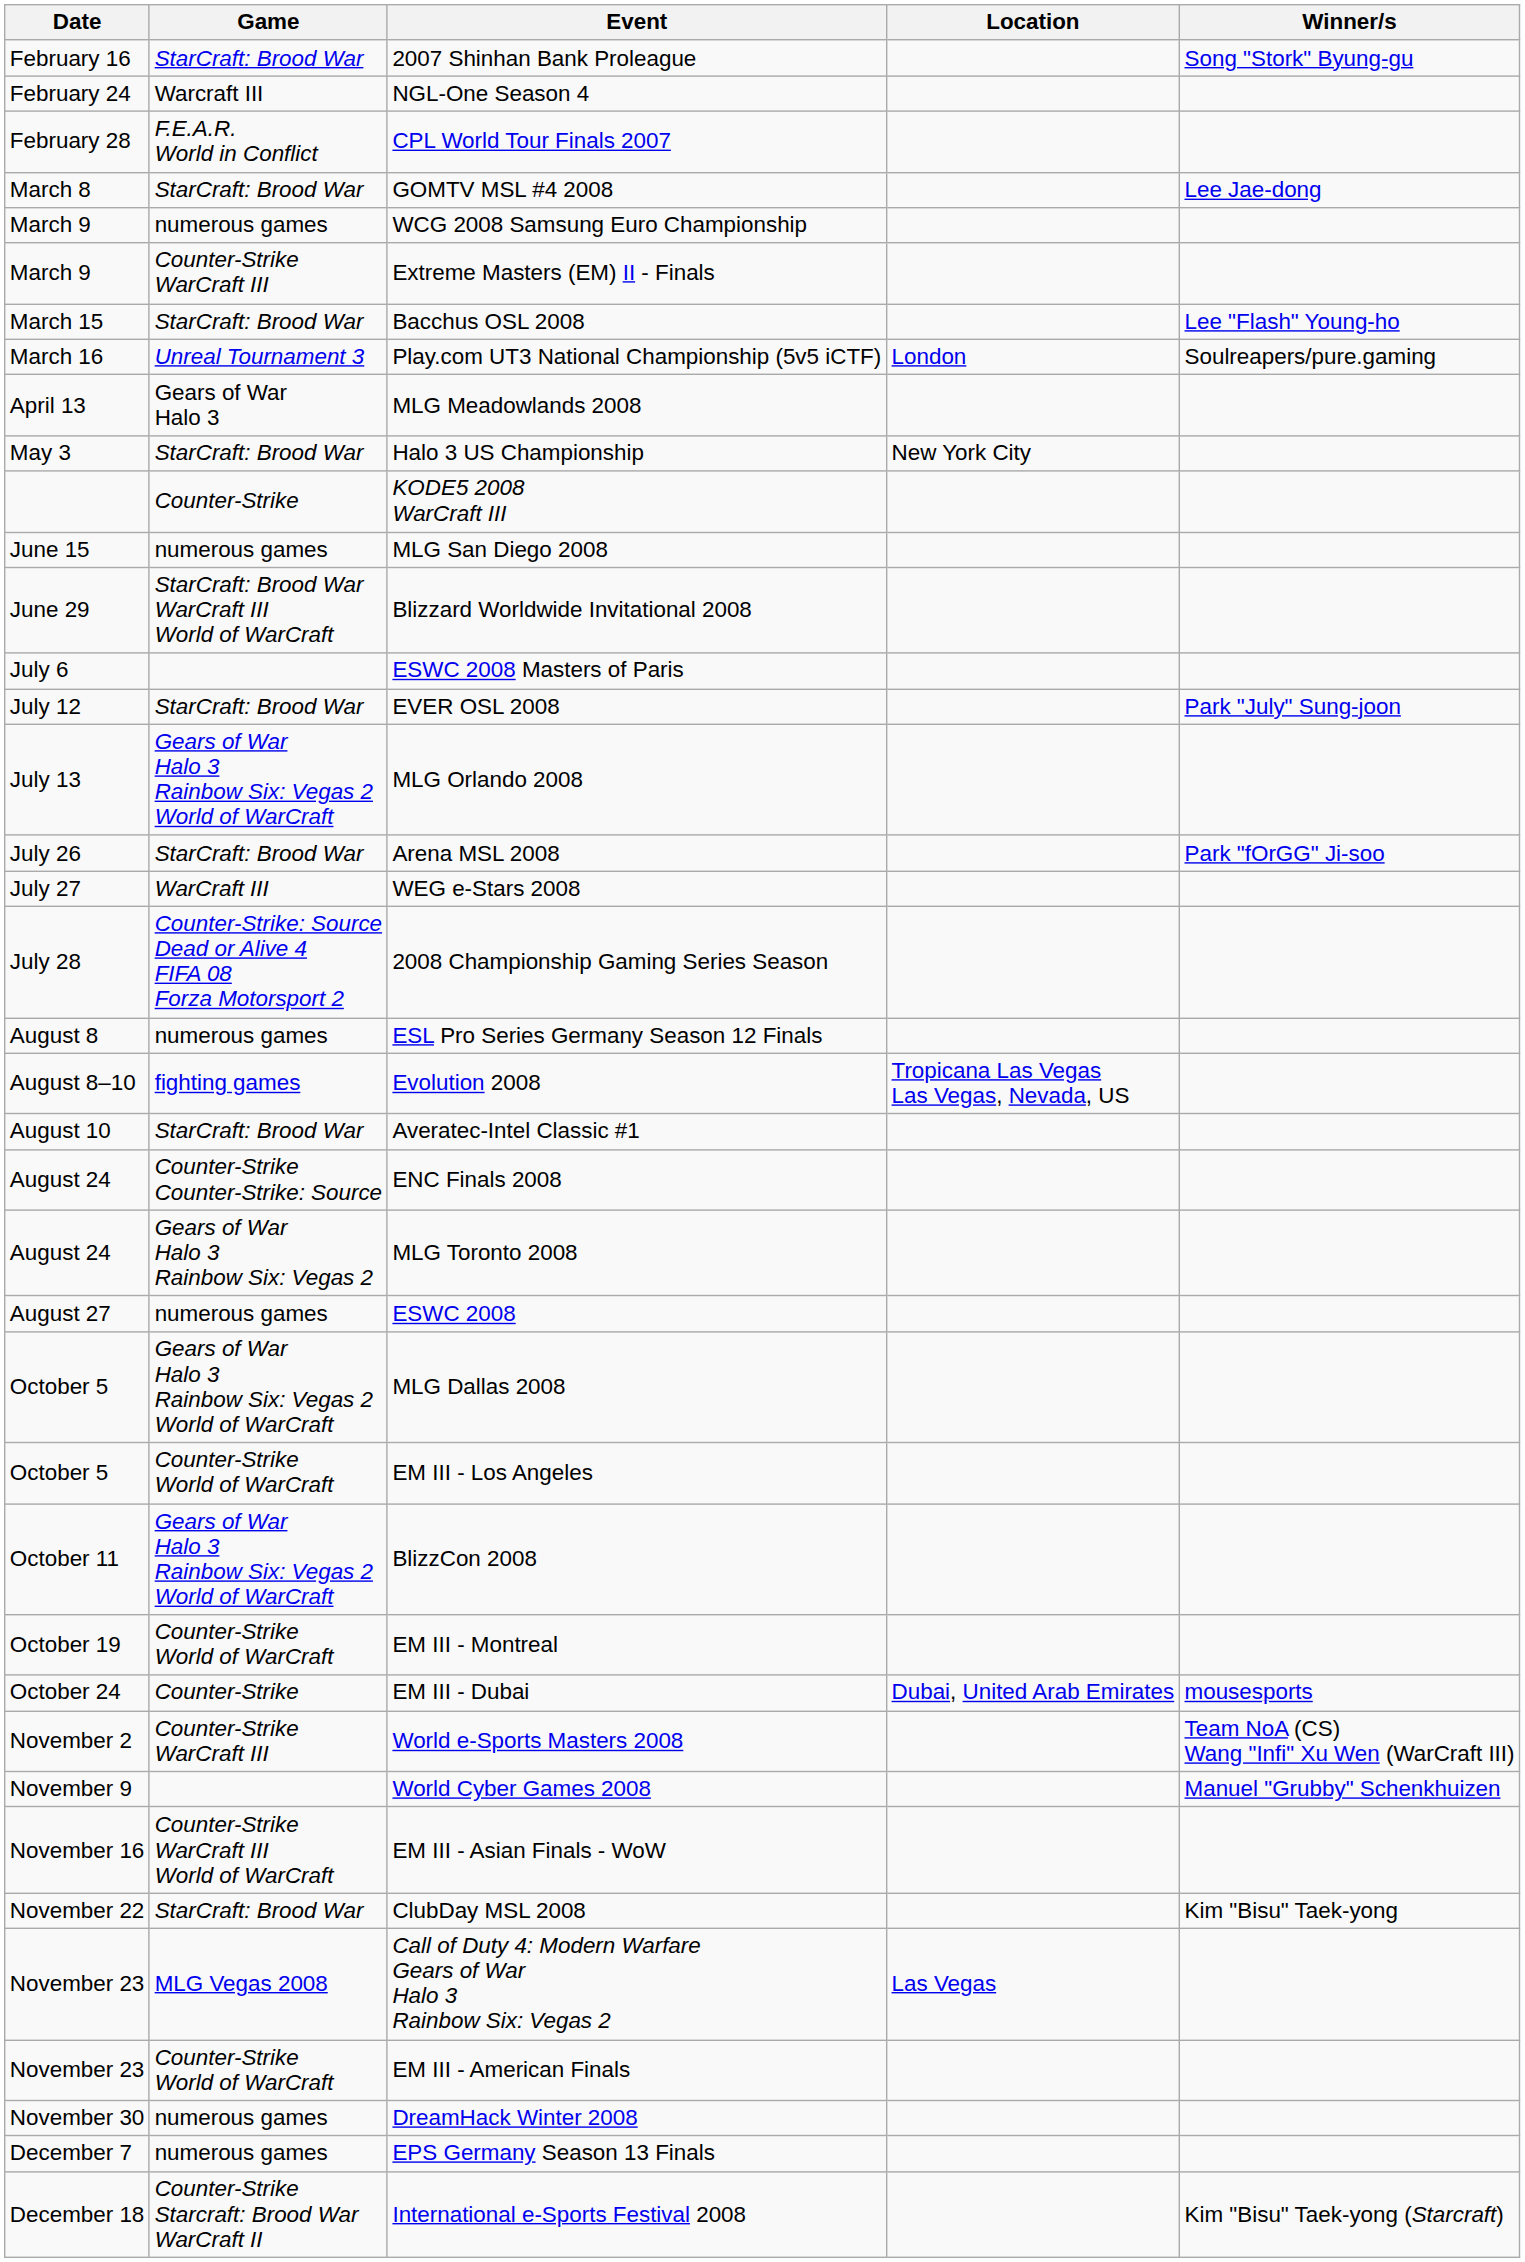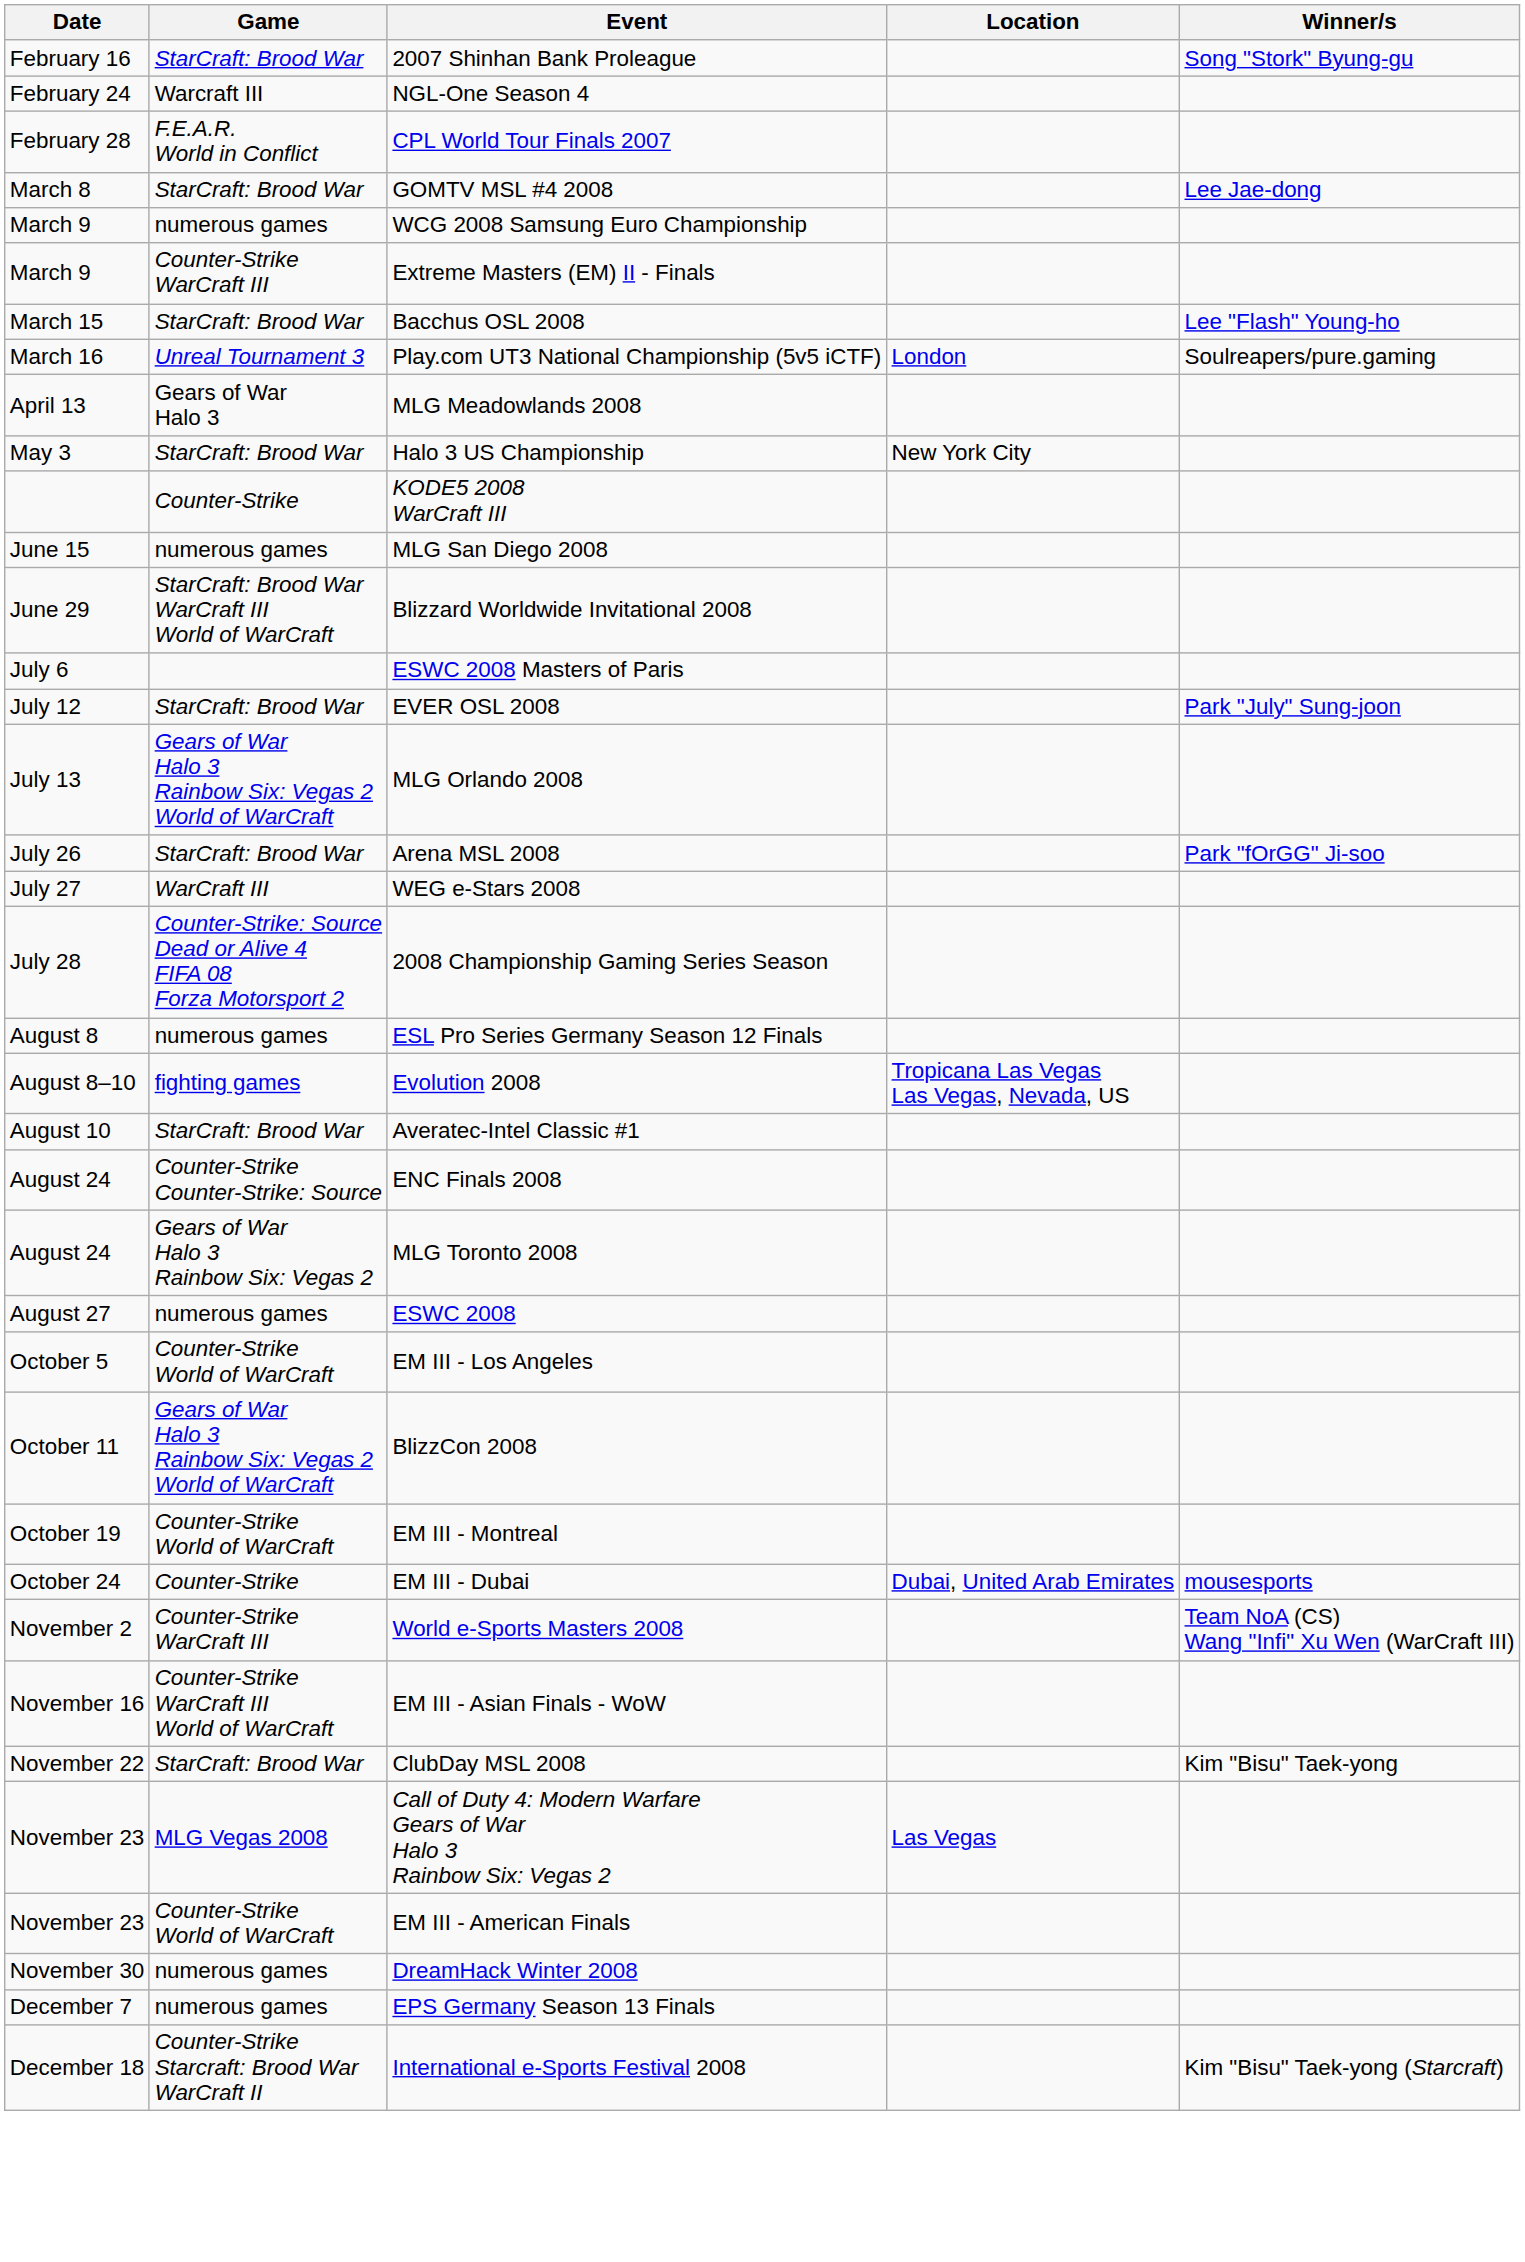 <table class="wikitable sortable">
 <tr>
 <th>Date</th>
 <th>Game</th>
 <th>Event</th>
 <th>Location</th>
 <th>Winner/s</th>
 </tr>
 <tr>
 <td>February 16</td>
 <td><em><a href='#'>StarCraft: Brood War</a></em></td>
 <td>2007 Shinhan Bank Proleague</td>
 <td></td>
 <td><a href='#'>Song "Stork" Byung-gu</a></td>
 </tr>
 <tr>
 <td>February 24</td>
 <td>Warcraft III</td>
 <td>NGL-One Season 4</td>
 <td></td>
 <td></td>
 </tr>
 <tr>
 <td>February 28</td>
 <td><em>F.E.A.R.</em> <br> <em>World in Conflict</em></td>
 <td><a href='#'>CPL World Tour Finals 2007</a></td>
 <td></td>
 <td></td>
 </tr>
 <tr>
 <td>March 8</td>
 <td><em>StarCraft: Brood War</em></td>
 <td>GOMTV MSL #4 2008</td>
 <td></td>
 <td><a href='#'>Lee Jae-dong</a></td>
 </tr>
 <tr>
 <td>March 9</td>
 <td>numerous games</td>
 <td>WCG 2008 Samsung Euro Championship</td>
 <td></td>
 <td></td>
 </tr>
 <tr>
 <td>March 9</td>
 <td><em>Counter-Strike</em> <br> <em>WarCraft III</em></td>
 <td>Extreme Masters (EM) <a href='#'>II</a> - Finals</td>
 <td></td>
 <td></td>
 </tr>
 <tr>
 <td>March 15</td>
 <td><em>StarCraft: Brood War</em></td>
 <td>Bacchus OSL 2008</td>
 <td></td>
 <td><a href='#'>Lee "Flash" Young-ho</a></td>
 </tr>
 <tr>
 <td>March 16</td>
 <td><em><a href='#'>Unreal Tournament 3</a></em></td>
 <td>Play.com UT3 National Championship (5v5 iCTF)</td>
 <td><a href='#'>London</a></td>
 <td>Soulreapers/pure.gaming</td>
 </tr>
 <tr>
 <td>April 13</td>
 <td>Gears of War <br> Halo 3</td>
 <td>MLG Meadowlands 2008</td>
 <td></td>
 <td></td>
 </tr>
 <tr>
 <td>May 3</td>
 <td><em>StarCraft: Brood War</em></td>
 <td>Halo 3 US Championship</td>
 <td>New York City</td>
 <td></td>
 </tr>
 <tr>
 <td></td>
 <td><em>Counter-Strike</em></td>
 <td><em>KODE5 2008</em> <br> <em>WarCraft III</em></td>
 <td></td>
 <td></td>
 </tr>
 <tr>
 <td>June 15</td>
 <td>numerous games</td>
 <td>MLG San Diego 2008</td>
 <td></td>
 <td></td>
 </tr>
 <tr>
 <td>June 29</td>
 <td><em>StarCraft: Brood War</em> <br> <em>WarCraft III</em> <br> <em>World of WarCraft</em></td>
 <td>Blizzard Worldwide Invitational 2008</td>
 <td></td>
 <td></td>
 </tr>
 <tr>
 <td>July 6</td>
 <td></td>
 <td><a href='#'>ESWC 2008</a> Masters of Paris</td>
 <td></td>
 <td></td>
 </tr>
 <tr>
 <td>July 12</td>
 <td><em>StarCraft: Brood War</em></td>
 <td>EVER OSL 2008</td>
 <td></td>
 <td><a href='#'>Park "July" Sung-joon</a></td>
 </tr>
 <tr>
 <td>July 13</td>
 <td><em><a href='#'>Gears of War</a></em> <br> <em><a href='#'>Halo 3</a></em> <br> <em><a href='#'>Rainbow Six: Vegas 2</a></em> <br> <em><a href='#'>World of WarCraft</a></em></td>
 <td>MLG Orlando 2008</td>
 <td></td>
 <td></td>
 </tr>
 <tr>
 <td>July 26</td>
 <td><em>StarCraft: Brood War</em></td>
 <td>Arena MSL 2008</td>
 <td></td>
 <td><a href='#'>Park "fOrGG" Ji-soo</a></td>
 </tr>
 <tr>
 <td>July 27</td>
 <td><em>WarCraft III</em></td>
 <td>WEG e-Stars 2008</td>
 <td></td>
 <td></td>
 </tr>
 <tr>
 <td>July 28</td>
 <td><em><a href='#'>Counter-Strike: Source</a></em> <br> <em><a href='#'>Dead or Alive 4</a></em> <br> <em><a href='#'>FIFA 08</a></em> <br> <em><a href='#'>Forza Motorsport 2</a></em></td>
 <td>2008 Championship Gaming Series Season</td>
 <td></td>
 <td></td>
 </tr>
 <tr>
 <td>August 8</td>
 <td>numerous games</td>
 <td><a href='#'>ESL</a> Pro Series Germany Season 12 Finals</td>
 <td></td>
 <td></td>
 </tr>
 <tr>
 <td>August 8–10</td>
 <td><a href='#'>fighting games</a></td>
 <td><a href='#'>Evolution</a> 2008</td>
 <td><a href='#'>Tropicana Las Vegas</a><br><a href='#'>Las Vegas</a>, <a href='#'>Nevada</a>, US</td>
 <td></td>
 </tr>
 <tr>
 <td>August 10</td>
 <td><em>StarCraft: Brood War</em></td>
 <td>Averatec-Intel Classic #1</td>
 <td></td>
 <td></td>
 </tr>
 <tr>
 <td>August 24</td>
 <td><em>Counter-Strike</em> <br> <em>Counter-Strike: Source</em></td>
 <td>ENC Finals 2008</td>
 <td></td>
 <td></td>
 </tr>
 <tr>
 <td>August 24</td>
 <td><em>Gears of War</em> <br> <em>Halo 3</em> <br> <em>Rainbow Six: Vegas 2</em></td>
 <td>MLG Toronto 2008</td>
 <td></td>
 <td></td>
 </tr>
 <tr>
 <td>August 27</td>
 <td>numerous games</td>
 <td><a href='#'>ESWC 2008</a></td>
 <td></td>
 <td></td>
 </tr>
 <tr>
 <td>October 5</td>
-<td><em>Gears of War</em> <br> <em>Halo 3</em> <br> <em>Rainbow Six: Vegas 2</em> <br> <em>World of WarCraft</em></td>
-<td>MLG Dallas 2008</td>
-<td></td>
-<td></td>
-</tr>
-<tr>
-<td>October 5</td>
 <td><em>Counter-Strike</em> <br> <em>World of WarCraft</em></td>
 <td>EM III - Los Angeles</td>
 <td></td>
 <td></td>
 </tr>
 <tr>
 <td>October 11</td>
 <td><em><a href='#'>Gears of War</a></em> <br> <em><a href='#'>Halo 3</a></em> <br> <em><a href='#'>Rainbow Six: Vegas 2</a></em> <br> <em><a href='#'>World of WarCraft</a></em></td>
 <td>BlizzCon 2008</td>
 <td></td>
 <td></td>
 </tr>
 <tr>
 <td>October 19</td>
 <td><em>Counter-Strike</em> <br> <em>World of WarCraft</em></td>
 <td>EM III - Montreal</td>
 <td></td>
 <td></td>
 </tr>
 <tr>
 <td>October 24</td>
 <td><em>Counter-Strike</em></td>
 <td>EM III - Dubai</td>
 <td><a href='#'>Dubai</a>, <a href='#'>United Arab Emirates</a></td>
 <td><a href='#'>mousesports</a></td>
 </tr>
 <tr>
 <td>November 2</td>
 <td><em>Counter-Strike</em> <br> <em>WarCraft III</em></td>
 <td><a href='#'>World e-Sports Masters 2008</a></td>
 <td></td>
 <td><a href='#'>Team NoA</a> (CS) <br> <a href='#'>Wang "Infi" Xu Wen</a> (WarCraft III)</td>
-</tr>
-<tr>
-<td>November 9</td>
-<td></td>
-<td><a href='#'>World Cyber Games 2008</a></td>
-<td></td>
-<td><a href='#'>Manuel "Grubby" Schenkhuizen</a></td>
 </tr>
 <tr>
 <td>November 16</td>
 <td><em>Counter-Strike</em> <br> <em>WarCraft III</em> <br> <em>World of WarCraft</em></td>
 <td>EM III - Asian Finals - WoW</td>
 <td></td>
 <td></td>
 </tr>
 <tr>
 <td>November 22</td>
 <td><em>StarCraft: Brood War</em></td>
 <td>ClubDay MSL 2008</td>
 <td></td>
 <td>Kim "Bisu" Taek-yong</td>
 </tr>
 <tr>
 <td>November 23</td>
 <td><a href='#'>MLG Vegas 2008</a></td>
 <td><em>Call of Duty 4: Modern Warfare</em> <br> <em>Gears of War</em> <br> <em>Halo 3</em> <br> <em>Rainbow Six: Vegas 2</em></td>
 <td><a href='#'>Las Vegas</a></td>
 <td></td>
 </tr>
 <tr>
 <td>November 23</td>
 <td><em>Counter-Strike</em> <br> <em>World of WarCraft</em></td>
 <td>EM III - American Finals</td>
 <td></td>
 <td></td>
 </tr>
 <tr>
 <td>November 30</td>
 <td>numerous games</td>
 <td><a href='#'>DreamHack Winter 2008</a></td>
 <td></td>
 <td></td>
 </tr>
 <tr>
 <td>December 7</td>
 <td>numerous games</td>
 <td><a href='#'>EPS Germany</a> Season 13 Finals</td>
 <td></td>
 <td></td>
 </tr>
 <tr>
 <td>December 18</td>
 <td><em>Counter-Strike</em> <br> <em>Starcraft: Brood War</em> <br> <em>WarCraft II</em></td>
 <td><a href='#'>International e-Sports Festival</a> 2008</td>
 <td></td>
 <td>Kim "Bisu" Taek-yong (<em>Starcraft</em>)</td>
 </tr>
 </table>
